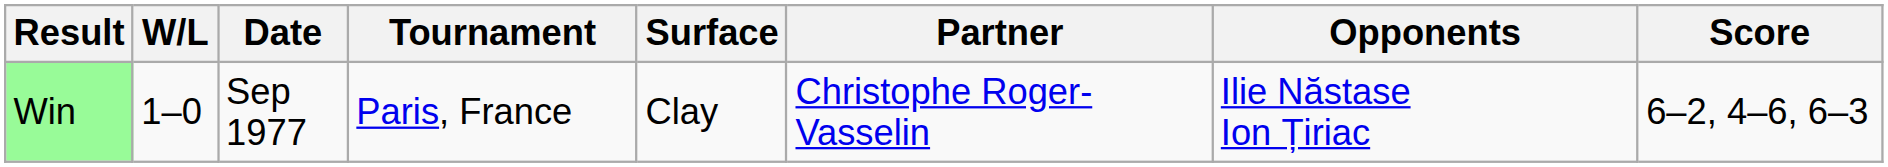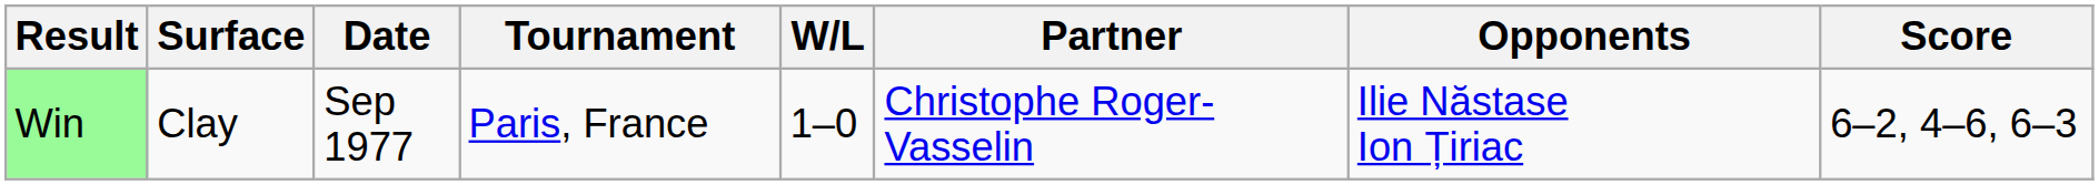 <table class="sortable wikitable">
 <tr>
 <th style="width:40px">Result</th>
-<th style="width:30px" class="unsortable">W/L</th>
+<th style="width:50px">Surface</th>
 <th style="width:50px">Date</th>
 <th style="width:120px">Tournament</th>
-<th style="width:50px">Surface</th>
+<th style="width:30px" class="unsortable">W/L</th>
 <th style="width:180px">Partner</th>
 <th style="width:180px">Opponents</th>
 <th style="width:100px" class="unsortable">Score</th>
 </tr>
 <tr>
 <td style="background:#98fb98;">Win</td>
-<td>1–0</td>
+<td>Clay</td>
 <td>Sep 1977</td>
 <td><a href='#'>Paris</a>, France</td>
-<td>Clay</td>
+<td>1–0</td>
 <td> <a href='#'>Christophe Roger-Vasselin</a></td>
 <td> <a href='#'>Ilie Năstase</a><br> <a href='#'>Ion Țiriac</a></td>
 <td>6–2, 4–6, 6–3</td>
 </tr>
 </table>
